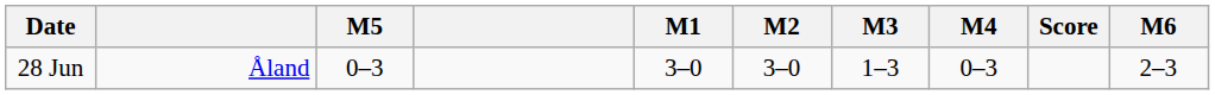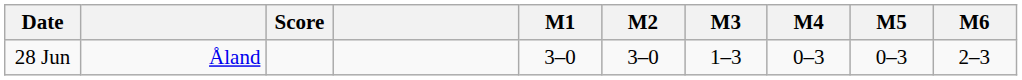 <table class="wikitable" style="text-align: center; font-size:90% ">
 <tr>
 <th width="45">Date</th>
 <th align="right" width="120"></th>
-<th width="50">M5</th>
+<th width="40">Score</th>
 <th align="left" width="120"></th>
 <th width="50">M1</th>
 <th width="50">M2</th>
 <th width="50">M3</th>
 <th width="50">M4</th>
-<th width="40">Score</th>
+<th width="50">M5</th>
 <th width="50">M6</th>
 </tr>
 <tr>
 <td>28 Jun</td>
 <td align=right><a href='#'>Åland</a> </td>
-<td>0–3</td>
+<td align=center></td>
 <td align=left><strong></strong></td>
 <td>3–0</td>
 <td>3–0</td>
 <td>1–3</td>
 <td>0–3</td>
-<td align=center></td>
+<td>0–3</td>
 <td>2–3</td>
 </tr>
 </table>
